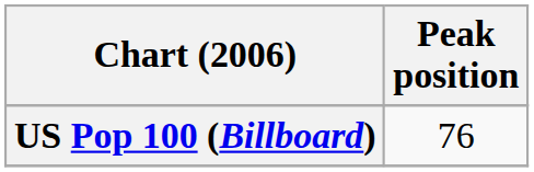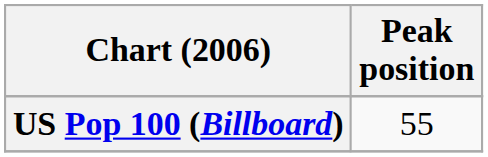 <table class="wikitable sortable plainrowheaders" style="text-align:center;">
 <tr>
 <th scope="col">Chart (2006)</th>
 <th scope="col">Peak<br>position</th>
 </tr>
 <tr>
 </tr>
 <tr>
 <th scope="row">US <a href='#'>Pop 100</a> (<a href='#'><em>Billboard</em></a>)</th>
-<td>76</td>
+<td>55</td>
 </tr>
 <tr>
 </tr>
 </table>
